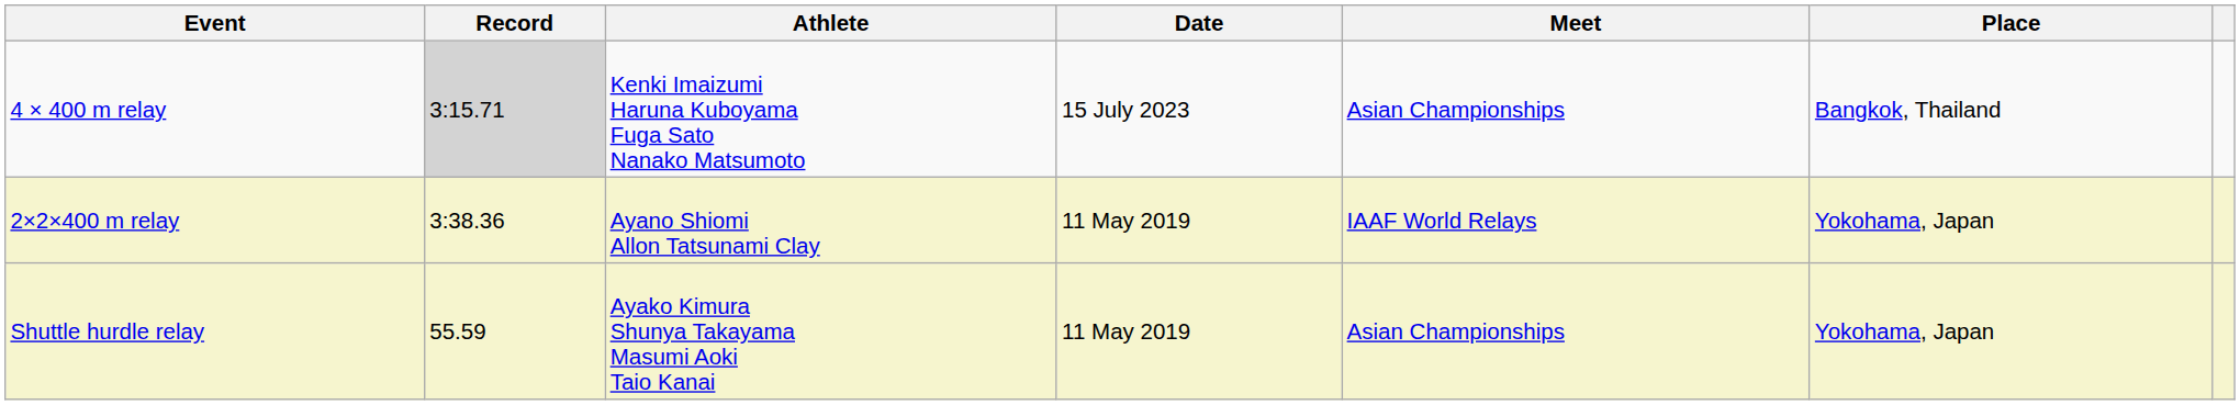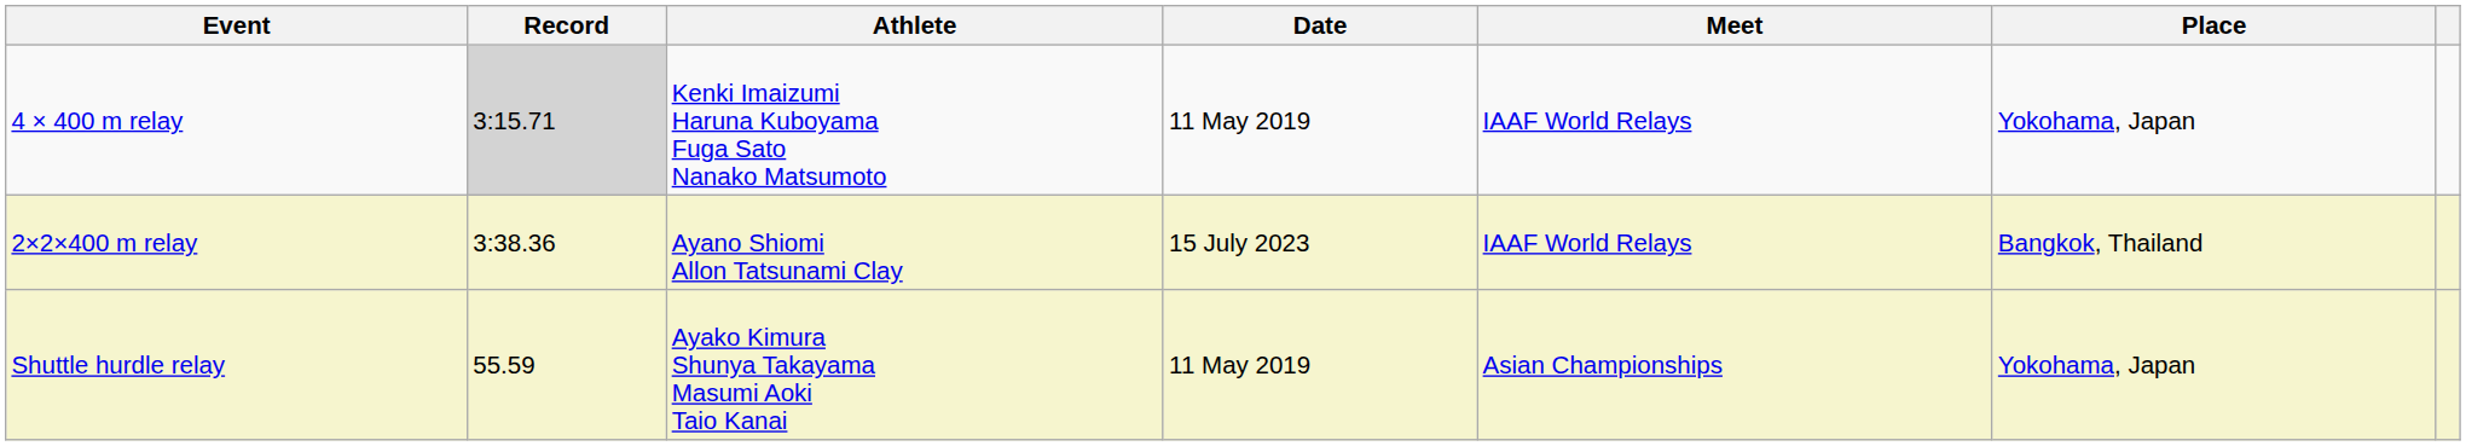 <table class="wikitable" style="font-size: 95%; width: 95%;">
 <tr>
 <th>Event</th>
 <th>Record</th>
 <th>Athlete</th>
 <th>Date</th>
 <th>Meet</th>
 <th>Place</th>
 <th></th>
 </tr>
 <tr>
 <td><a href='#'>4 × 400 m relay</a></td>
 <td style="background: lightgrey;">3:15.71</td>
 <td><br><a href='#'>Kenki Imaizumi</a><br><a href='#'>Haruna Kuboyama</a><br><a href='#'>Fuga Sato</a><br><a href='#'>Nanako Matsumoto</a></td>
-<td>15 July 2023</td>
-<td><a href='#'>Asian Championships</a></td>
-<td><a href='#'>Bangkok</a>, Thailand</td>
+<td>11 May 2019</td>
+<td><a href='#'>IAAF World Relays</a></td>
+<td><a href='#'>Yokohama</a>, Japan</td>
 <td></td>
 </tr>
 <tr style="background:#f6F5CE;">
 <td><a href='#'>2×2×400 m relay</a></td>
 <td>3:38.36</td>
 <td><br><a href='#'>Ayano Shiomi</a><br><a href='#'>Allon Tatsunami Clay</a></td>
-<td>11 May 2019</td>
+<td>15 July 2023</td>
 <td><a href='#'>IAAF World Relays</a></td>
-<td><a href='#'>Yokohama</a>, Japan</td>
+<td><a href='#'>Bangkok</a>, Thailand</td>
 <td></td>
 </tr>
 <tr style="background:#f6F5CE;">
 <td><a href='#'>Shuttle hurdle relay</a></td>
 <td>55.59</td>
 <td><br><a href='#'>Ayako Kimura</a><br><a href='#'>Shunya Takayama</a><br><a href='#'>Masumi Aoki</a><br><a href='#'>Taio Kanai</a></td>
 <td>11 May 2019</td>
 <td><a href='#'>Asian Championships</a></td>
 <td><a href='#'>Yokohama</a>, Japan</td>
 <td></td>
 </tr>
 </table>
